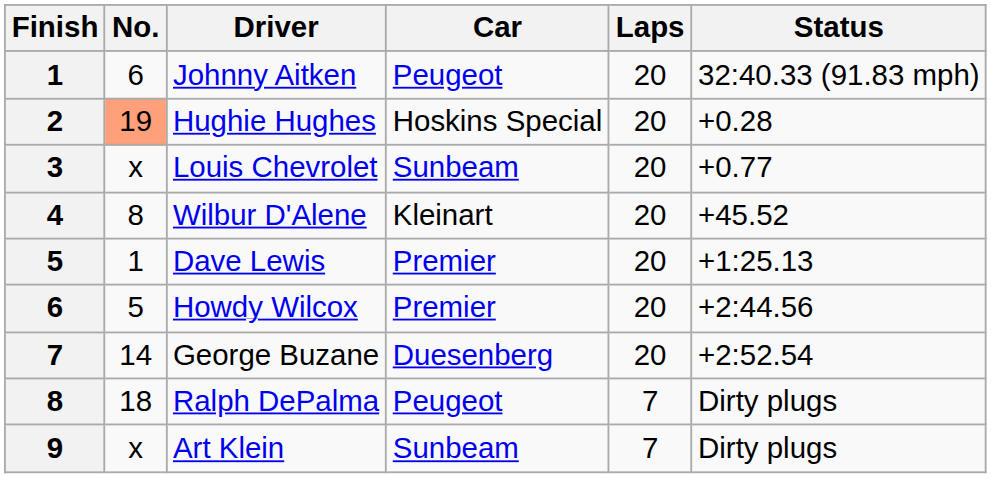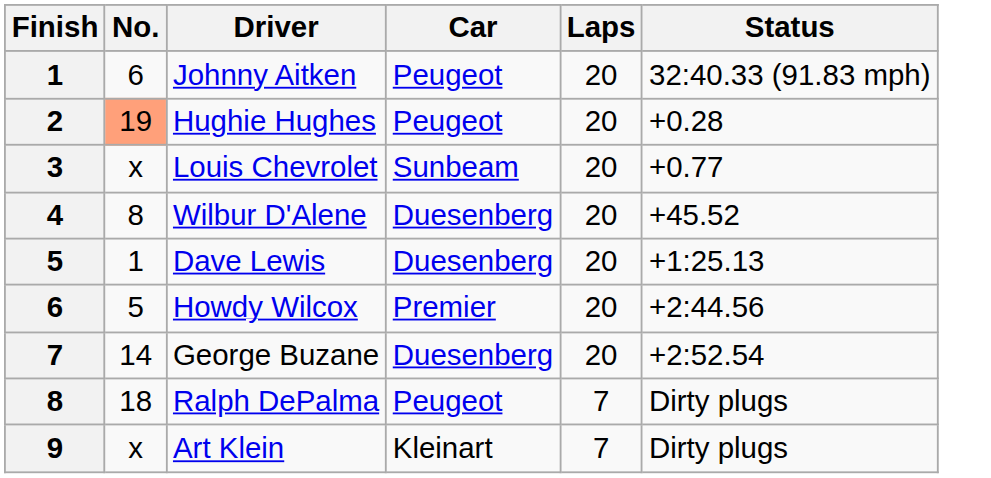 <table class="wikitable">
 <tr>
 <th>Finish</th>
 <th>No.</th>
 <th>Driver</th>
 <th>Car</th>
 <th>Laps</th>
 <th>Status</th>
 </tr>
 <tr>
 <th>1</th>
 <td align=center>6</td>
 <td> <a href='#'>Johnny Aitken</a></td>
 <td><a href='#'>Peugeot</a></td>
 <td align=center>20</td>
 <td>32:40.33 (91.83 mph)</td>
 </tr>
 <tr>
 <th>2</th>
 <td align=center style="background: lightsalmon;">19</td>
 <td> <a href='#'>Hughie Hughes</a></td>
-<td>Hoskins Special</td>
+<td><a href='#'>Peugeot</a></td>
 <td align=center>20</td>
 <td>+0.28</td>
 </tr>
 <tr>
 <th>3</th>
 <td align=center>x</td>
 <td> <a href='#'>Louis Chevrolet</a></td>
 <td><a href='#'>Sunbeam</a></td>
 <td align=center>20</td>
 <td>+0.77</td>
 </tr>
 <tr>
 <th>4</th>
 <td align=center>8</td>
 <td> <a href='#'>Wilbur D'Alene</a></td>
-<td>Kleinart</td>
+<td><a href='#'>Duesenberg</a></td>
 <td align=center>20</td>
 <td>+45.52</td>
 </tr>
 <tr>
 <th>5</th>
 <td align=center>1</td>
 <td> <a href='#'>Dave Lewis</a></td>
-<td><a href='#'>Premier</a></td>
+<td><a href='#'>Duesenberg</a></td>
 <td align=center>20</td>
 <td>+1:25.13</td>
 </tr>
 <tr>
 <th>6</th>
 <td align=center>5</td>
 <td> <a href='#'>Howdy Wilcox</a></td>
 <td><a href='#'>Premier</a></td>
 <td align=center>20</td>
 <td>+2:44.56</td>
 </tr>
 <tr>
 <th>7</th>
 <td align=center>14</td>
 <td> George Buzane</td>
 <td><a href='#'>Duesenberg</a></td>
 <td align=center>20</td>
 <td>+2:52.54</td>
 </tr>
 <tr>
 <th>8</th>
 <td align=center>18</td>
 <td> <a href='#'>Ralph DePalma</a></td>
 <td><a href='#'>Peugeot</a></td>
 <td align=center>7</td>
 <td>Dirty plugs</td>
 </tr>
 <tr>
 <th>9</th>
 <td align=center>x</td>
 <td> <a href='#'>Art Klein</a></td>
-<td><a href='#'>Sunbeam</a></td>
+<td>Kleinart</td>
 <td align=center>7</td>
 <td>Dirty plugs</td>
 </tr>
 </table>
